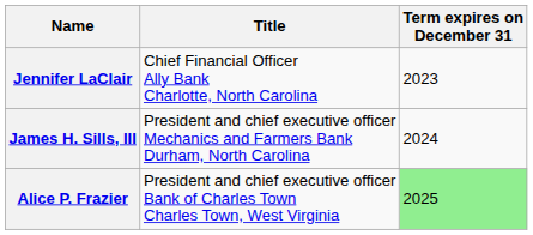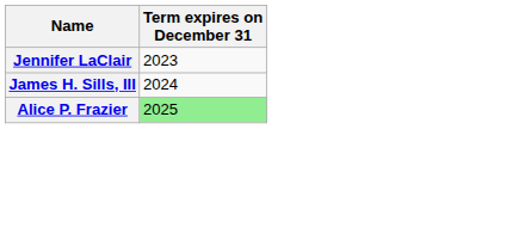 <table class="wikitable">
 <tr>
 <th>Name</th>
-<th>Title</th>
 <th>Term expires on<br>December 31</th>
 </tr>
 <tr>
 <th><a href='#'>Jennifer LaClair</a></th>
-<td>Chief Financial Officer<br><a href='#'>Ally Bank</a><br><a href='#'>Charlotte, North Carolina</a></td>
 <td>2023</td>
 </tr>
 <tr>
 <th><a href='#'>James H. Sills, III</a></th>
-<td>President and chief executive officer<br><a href='#'>Mechanics and Farmers Bank</a><br><a href='#'>Durham, North Carolina</a></td>
 <td>2024</td>
 </tr>
 <tr>
 <th><a href='#'>Alice P. Frazier</a></th>
-<td>President and chief executive officer<br><a href='#'>Bank of Charles Town</a><br><a href='#'>Charles Town, West Virginia</a></td>
 <td style="background: lightgreen;">2025</td>
 </tr>
 </table>
